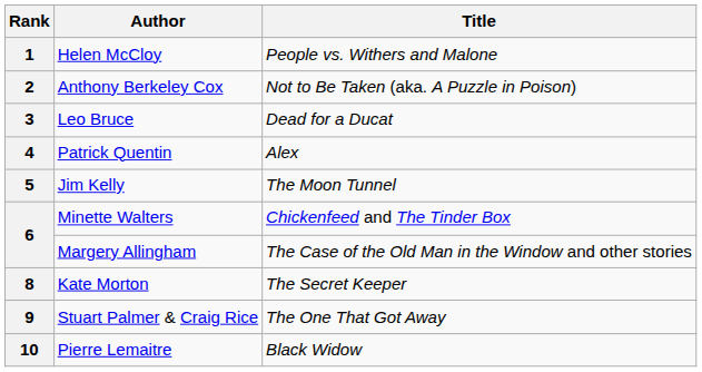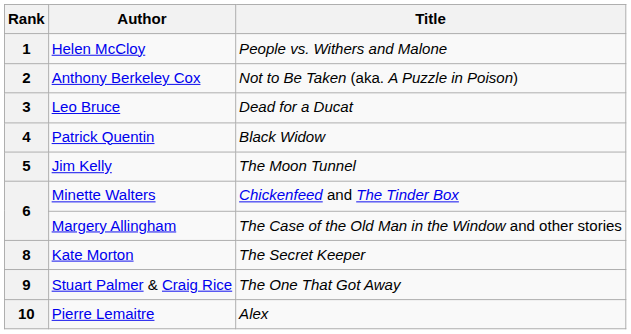 <table class="wikitable sortable" style="font-size:1.00em; line-height:1.5em;">
 <tr>
 <th>Rank</th>
 <th>Author</th>
 <th>Title</th>
 </tr>
 <tr>
 <th>1</th>
 <td><a href='#'>Helen McCloy</a></td>
 <td><em>People vs. Withers and Malone</em></td>
 </tr>
 <tr>
 <th>2</th>
 <td><a href='#'>Anthony Berkeley Cox</a></td>
 <td><em>Not to Be Taken</em> (aka. <em>A Puzzle in Poison</em>)</td>
 </tr>
 <tr>
 <th>3</th>
 <td><a href='#'>Leo Bruce</a></td>
 <td><em>Dead for a Ducat</em></td>
 </tr>
 <tr>
 <th>4</th>
 <td><a href='#'>Patrick Quentin</a></td>
-<td><em>Alex</em></td>
+<td><em>Black Widow</em></td>
 </tr>
 <tr>
 <th>5</th>
 <td><a href='#'>Jim Kelly</a></td>
 <td><em>The Moon Tunnel</em></td>
 </tr>
 <tr>
 <th rowspan="2">6</th>
 <td><a href='#'>Minette Walters</a></td>
 <td><em><a href='#'>Chickenfeed</a></em> and <em><a href='#'>The Tinder Box</a></em></td>
 </tr>
 <tr>
 <td><a href='#'>Margery Allingham</a></td>
 <td><em>The Case of the Old Man in the Window</em> and other stories</td>
 </tr>
 <tr>
 <th>8</th>
 <td><a href='#'>Kate Morton</a></td>
 <td><em>The Secret Keeper</em></td>
 </tr>
 <tr>
 <th>9</th>
 <td><a href='#'>Stuart Palmer</a> & <a href='#'>Craig Rice</a></td>
 <td><em>The One That Got Away</em></td>
 </tr>
 <tr>
 <th>10</th>
 <td><a href='#'>Pierre Lemaitre</a></td>
-<td><em>Black Widow</em></td>
+<td><em>Alex</em></td>
 </tr>
 </table>
